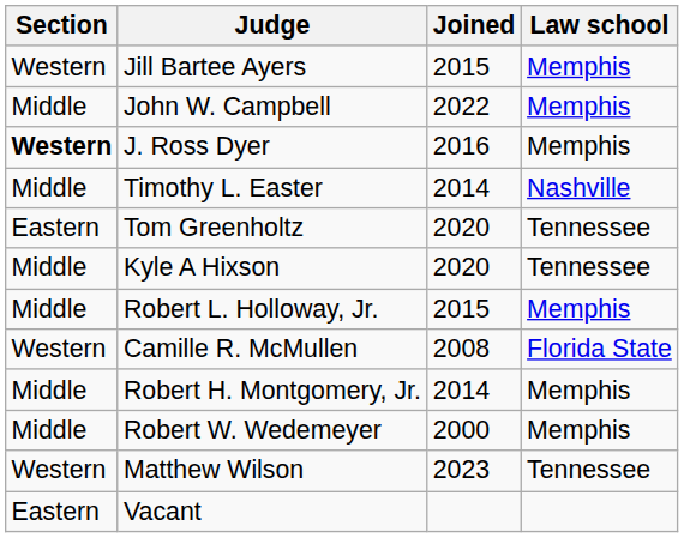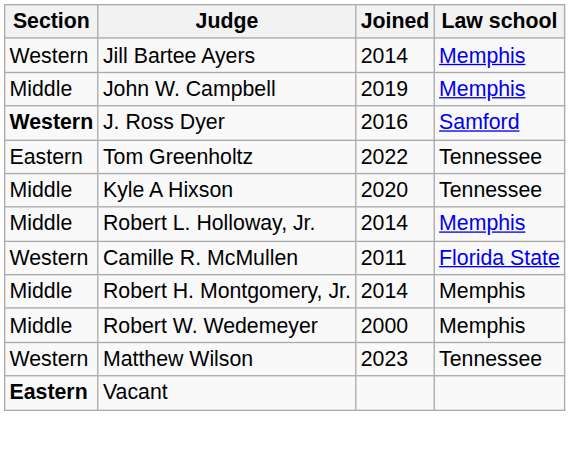 <table class="sortable wikitable">
 <tr>
 <th>Section</th>
 <th>Judge</th>
 <th>Joined</th>
 <th>Law school</th>
 </tr>
 <tr>
 <td>Western</td>
 <td>Jill Bartee Ayers</td>
-<td>2015</td>
+<td>2014</td>
 <td><a href='#'>Memphis</a></td>
 </tr>
 <tr>
 <td>Middle</td>
 <td>John W. Campbell</td>
-<td>2022</td>
+<td>2019</td>
 <td><a href='#'>Memphis</a></td>
 </tr>
 <tr>
 <td><strong>Western</strong></td>
 <td>J. Ross Dyer</td>
 <td>2016</td>
-<td>Memphis</td>
-</tr>
-<tr>
-<td>Middle</td>
-<td>Timothy L. Easter</td>
-<td>2014</td>
-<td><a href='#'>Nashville</a></td>
+<td><a href='#'>Samford</a></td>
 </tr>
 <tr>
 <td>Eastern</td>
 <td>Tom Greenholtz</td>
-<td>2020</td>
+<td>2022</td>
 <td>Tennessee</td>
 </tr>
 <tr>
 <td>Middle</td>
 <td>Kyle A Hixson</td>
 <td>2020</td>
 <td>Tennessee</td>
 </tr>
 <tr>
 <td>Middle</td>
 <td>Robert L. Holloway, Jr.</td>
-<td>2015</td>
+<td>2014</td>
 <td><a href='#'>Memphis</a></td>
 </tr>
 <tr>
 <td>Western</td>
 <td>Camille R. McMullen</td>
-<td>2008</td>
+<td>2011</td>
 <td><a href='#'>Florida State</a></td>
 </tr>
 <tr>
 <td>Middle</td>
 <td>Robert H. Montgomery, Jr.</td>
 <td>2014</td>
 <td>Memphis</td>
 </tr>
 <tr>
 <td>Middle</td>
 <td>Robert W. Wedemeyer</td>
 <td>2000</td>
 <td>Memphis</td>
 </tr>
 <tr>
 <td>Western</td>
 <td>Matthew Wilson</td>
 <td>2023</td>
 <td>Tennessee</td>
 </tr>
 <tr>
-<td>Eastern</td>
+<td><strong>Eastern</strong></td>
 <td>Vacant</td>
 <td></td>
 <td></td>
 </tr>
 </table>
